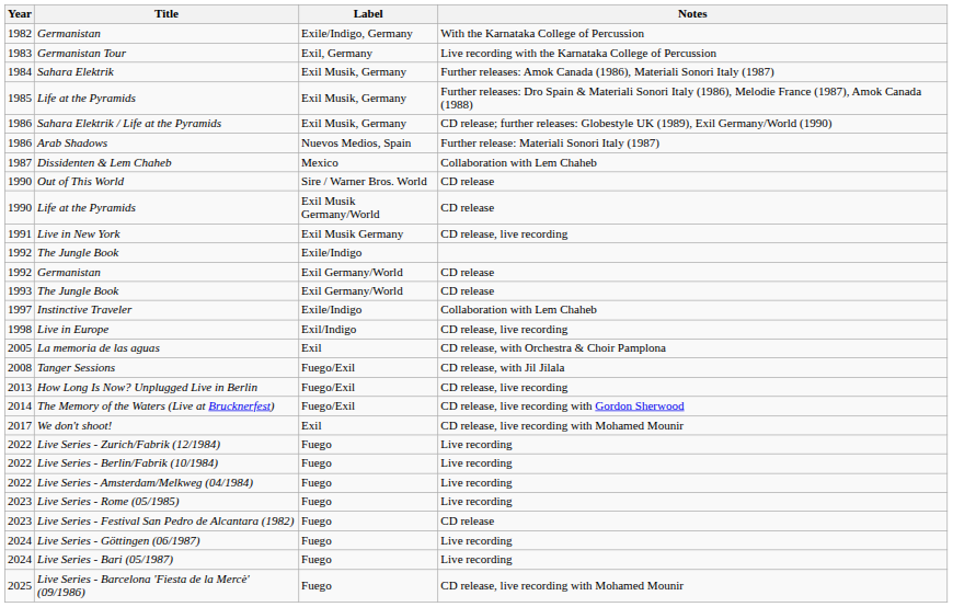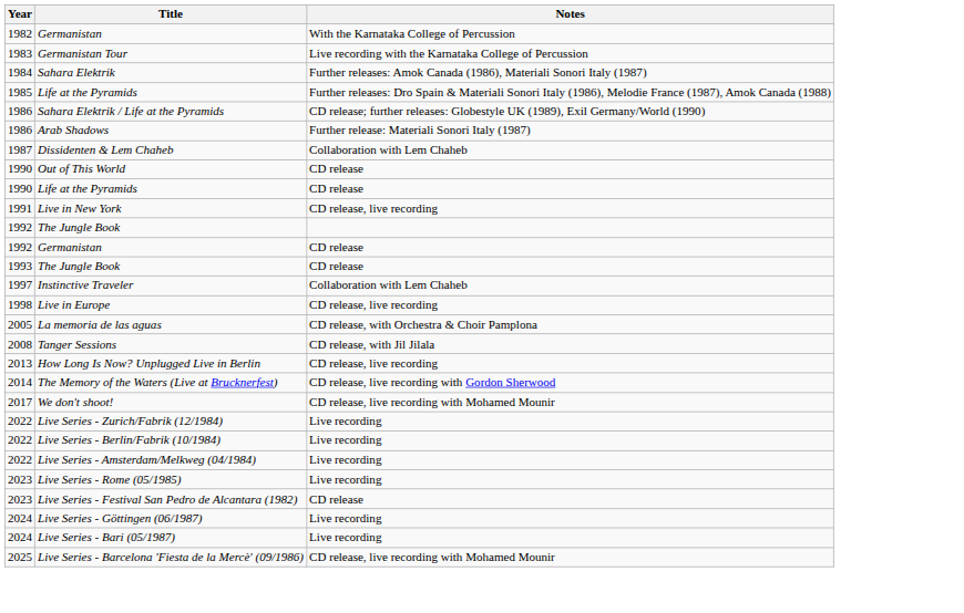 <table class="wikitable sortable">
 <tr>
 <th>Year</th>
 <th>Title</th>
-<th>Label</th>
 <th>Notes</th>
 </tr>
 <tr>
 <td>1982</td>
 <td><em>Germanistan</em></td>
-<td>Exile/Indigo, Germany</td>
 <td>With the Karnataka College of Percussion</td>
 </tr>
 <tr>
 <td>1983</td>
 <td><em>Germanistan Tour</em></td>
-<td>Exil, Germany</td>
 <td>Live recording with the Karnataka College of Percussion</td>
 </tr>
 <tr>
 <td>1984</td>
 <td><em>Sahara Elektrik</em></td>
-<td>Exil Musik, Germany</td>
 <td>Further releases: Amok Canada (1986), Materiali Sonori Italy (1987)</td>
 </tr>
 <tr>
 <td>1985</td>
 <td><em>Life at the Pyramids</em></td>
-<td>Exil Musik, Germany</td>
 <td>Further releases: Dro Spain & Materiali Sonori Italy (1986), Melodie France (1987), Amok Canada (1988)</td>
 </tr>
 <tr>
 <td>1986</td>
 <td><em>Sahara Elektrik / Life at the Pyramids</em></td>
-<td>Exil Musik, Germany</td>
 <td>CD release; further releases: Globestyle UK (1989), Exil Germany/World (1990)</td>
 </tr>
 <tr>
 <td>1986</td>
 <td><em>Arab Shadows</em></td>
-<td>Nuevos Medios, Spain</td>
 <td>Further release: Materiali Sonori Italy (1987)</td>
 </tr>
 <tr>
 <td>1987</td>
 <td><em>Dissidenten & Lem Chaheb</em></td>
-<td>Mexico</td>
 <td>Collaboration with Lem Chaheb</td>
 </tr>
 <tr>
 <td>1990</td>
 <td><em>Out of This World</em></td>
-<td>Sire / Warner Bros. World</td>
 <td>CD release</td>
 </tr>
 <tr>
 <td>1990</td>
 <td><em>Life at the Pyramids</em></td>
-<td>Exil Musik Germany/World</td>
 <td>CD release</td>
 </tr>
 <tr>
 <td>1991</td>
 <td><em>Live in New York</em></td>
-<td>Exil Musik Germany</td>
 <td>CD release, live recording</td>
 </tr>
 <tr>
 <td>1992</td>
 <td><em>The Jungle Book</em></td>
-<td>Exile/Indigo</td>
 <td></td>
 </tr>
 <tr>
 <td>1992</td>
 <td><em>Germanistan</em></td>
-<td>Exil Germany/World</td>
 <td>CD release</td>
 </tr>
 <tr>
 <td>1993</td>
 <td><em>The Jungle Book</em></td>
-<td>Exil Germany/World</td>
 <td>CD release</td>
 </tr>
 <tr>
 <td>1997</td>
 <td><em>Instinctive Traveler</em></td>
-<td>Exile/Indigo</td>
 <td>Collaboration with Lem Chaheb</td>
 </tr>
 <tr>
 <td>1998</td>
 <td><em>Live in Europe</em></td>
-<td>Exil/Indigo</td>
 <td>CD release, live recording</td>
 </tr>
 <tr>
 <td>2005</td>
 <td><em>La memoria de las aguas</em></td>
-<td>Exil</td>
 <td>CD release, with Orchestra & Choir Pamplona</td>
 </tr>
 <tr>
 <td>2008</td>
 <td><em>Tanger Sessions</em></td>
-<td>Fuego/Exil</td>
 <td>CD release, with Jil Jilala</td>
 </tr>
 <tr>
 <td>2013</td>
 <td><em>How Long Is Now? Unplugged Live in Berlin</em></td>
-<td>Fuego/Exil</td>
 <td>CD release, live recording</td>
 </tr>
 <tr>
 <td>2014</td>
 <td><em>The Memory of the Waters (Live at <a href='#'>Brucknerfest</a>)</em></td>
-<td>Fuego/Exil</td>
 <td>CD release, live recording with <a href='#'>Gordon Sherwood</a></td>
 </tr>
 <tr>
 <td>2017</td>
 <td><em>We don't shoot!</em></td>
-<td>Exil</td>
 <td>CD release, live recording with Mohamed Mounir</td>
 </tr>
 <tr>
 <td>2022</td>
 <td><em>Live Series - Zurich/Fabrik (12/1984)</em></td>
-<td>Fuego</td>
 <td>Live recording</td>
 </tr>
 <tr>
 <td>2022</td>
 <td><em>Live Series - Berlin/Fabrik (10/1984)</em></td>
-<td>Fuego</td>
 <td>Live recording</td>
 </tr>
 <tr>
 <td>2022</td>
 <td><em>Live Series - Amsterdam/Melkweg (04/1984)</em></td>
-<td>Fuego</td>
 <td>Live recording</td>
 </tr>
 <tr>
 <td>2023</td>
 <td><em>Live Series - Rome (05/1985)</em></td>
-<td>Fuego</td>
 <td>Live recording</td>
 </tr>
 <tr>
 <td>2023</td>
 <td><em>Live Series - Festival San Pedro de Alcantara (1982)</em></td>
-<td>Fuego</td>
 <td>CD release</td>
 </tr>
 <tr>
 <td>2024</td>
 <td><em>Live Series - Göttingen (06/1987)</em></td>
-<td>Fuego</td>
 <td>Live recording</td>
 </tr>
 <tr>
 <td>2024</td>
 <td><em>Live Series - Bari (05/1987)</em></td>
-<td>Fuego</td>
 <td>Live recording</td>
 </tr>
 <tr>
 <td>2025</td>
 <td><em>Live Series - Barcelona 'Fiesta de la Mercè' (09/1986)</em></td>
-<td>Fuego</td>
 <td>CD release, live recording with Mohamed Mounir</td>
 </tr>
 </table>
